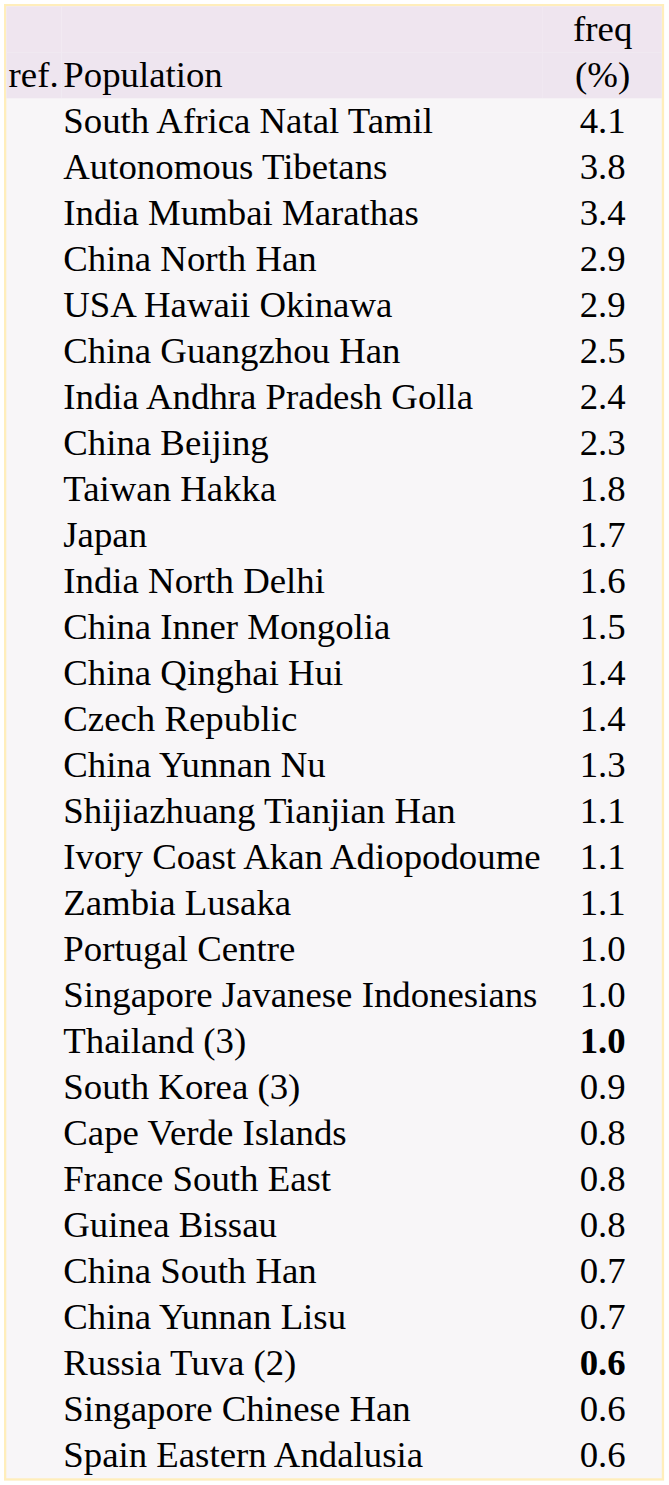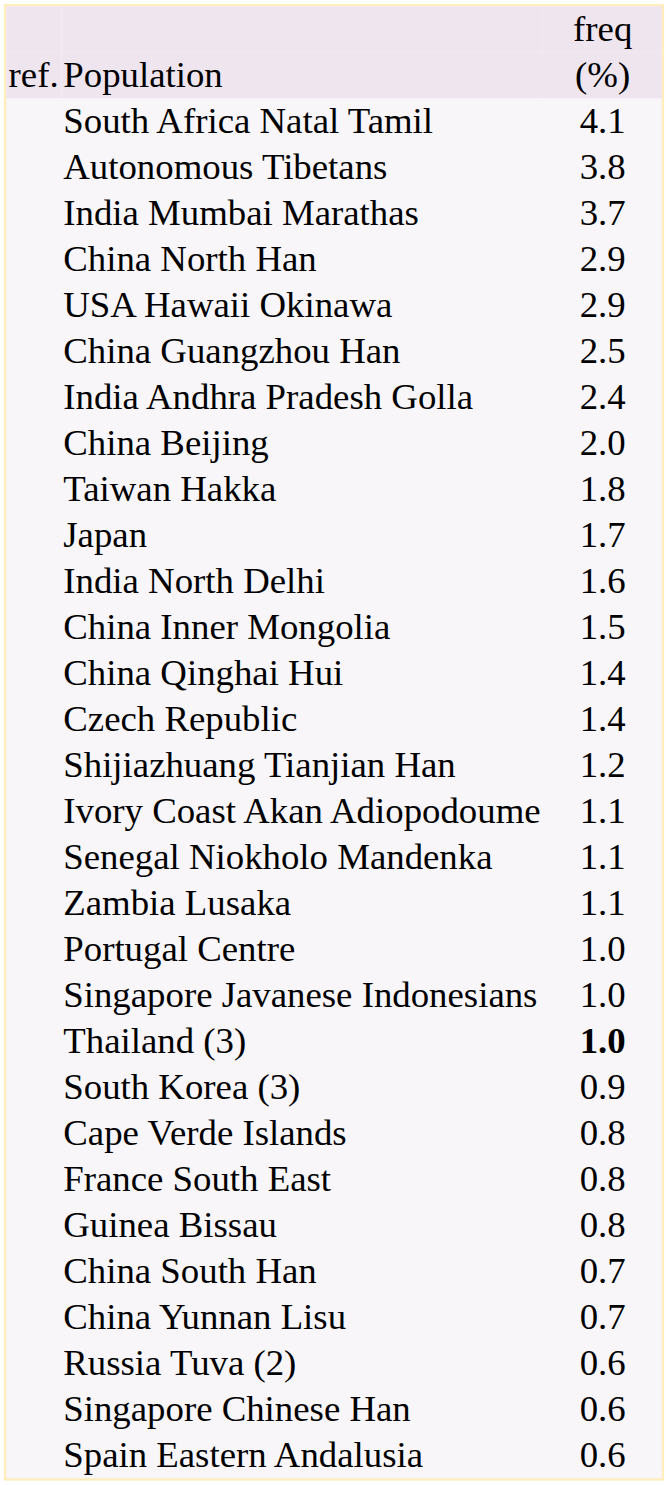 <table border="0" cellspacing="0" cellpadding="1" align="left" style="text-align:center; margin-right: 3em;  border:1px #ffeebb solid; background:#f8f6f8; ">
 <tr style="background:#efe5ef">
 <td></td>
 <td></td>
 <td>freq</td>
 </tr>
 <tr style="background:#eee5ef">
 <td>ref.</td>
 <td align="left">Population</td>
 <td style="width:50px">(%)</td>
 </tr>
 <tr>
 <td></td>
 <td align="left">South Africa Natal Tamil</td>
 <td>4.1</td>
 </tr>
 <tr>
 <td></td>
 <td align="left">Autonomous Tibetans</td>
 <td>3.8</td>
 </tr>
 <tr>
 <td></td>
 <td align="left">India Mumbai Marathas</td>
-<td>3.4</td>
+<td>3.7</td>
 </tr>
 <tr>
 <td></td>
 <td align="left">China North Han</td>
 <td>2.9</td>
 </tr>
 <tr>
 <td></td>
 <td align="left">USA Hawaii Okinawa</td>
 <td>2.9</td>
 </tr>
 <tr>
 <td></td>
 <td align="left">China Guangzhou Han</td>
 <td>2.5</td>
 </tr>
 <tr>
 <td></td>
 <td align="left">India Andhra Pradesh Golla</td>
 <td>2.4</td>
 </tr>
 <tr>
 <td></td>
 <td align="left">China Beijing</td>
-<td>2.3</td>
+<td>2.0</td>
 </tr>
 <tr>
 <td></td>
 <td align="left">Taiwan Hakka</td>
 <td>1.8</td>
 </tr>
 <tr>
 <td></td>
 <td align="left">Japan</td>
 <td>1.7</td>
 </tr>
 <tr>
 <td></td>
 <td align="left">India North Delhi</td>
 <td>1.6</td>
 </tr>
 <tr>
 <td></td>
 <td align="left">China Inner Mongolia</td>
 <td>1.5</td>
 </tr>
 <tr>
 <td></td>
 <td align="left">China Qinghai Hui</td>
 <td>1.4</td>
 </tr>
 <tr>
 <td></td>
 <td align="left">Czech Republic</td>
 <td>1.4</td>
 </tr>
 <tr>
 <td></td>
-<td align="left">China Yunnan Nu</td>
-<td>1.3</td>
+<td align="left">Shijiazhuang Tianjian Han</td>
+<td>1.2</td>
 </tr>
 <tr>
 <td></td>
-<td align="left">Shijiazhuang Tianjian Han</td>
+<td align="left">Ivory Coast Akan Adiopodoume</td>
 <td>1.1</td>
 </tr>
 <tr>
 <td></td>
-<td align="left">Ivory Coast Akan Adiopodoume</td>
+<td align="left">Senegal Niokholo Mandenka</td>
 <td>1.1</td>
 </tr>
 <tr>
 <td></td>
 <td align="left">Zambia Lusaka</td>
 <td>1.1</td>
 </tr>
 <tr>
 <td></td>
 <td align="left">Portugal Centre</td>
 <td>1.0</td>
 </tr>
 <tr>
 <td></td>
 <td align="left">Singapore Javanese Indonesians</td>
 <td>1.0</td>
 </tr>
 <tr>
 <td></td>
 <td align="left">Thailand (3)</td>
 <td><strong>1.0</strong></td>
 </tr>
 <tr>
 <td></td>
 <td align="left">South Korea (3)</td>
 <td>0.9</td>
 </tr>
 <tr>
 <td></td>
 <td align="left">Cape Verde Islands</td>
 <td>0.8</td>
 </tr>
 <tr>
 <td></td>
 <td align="left">France South East</td>
 <td>0.8</td>
 </tr>
 <tr>
 <td></td>
 <td align="left">Guinea Bissau</td>
 <td>0.8</td>
 </tr>
 <tr>
 <td></td>
 <td align="left">China South Han</td>
 <td>0.7</td>
 </tr>
 <tr>
 <td></td>
 <td align="left">China Yunnan Lisu</td>
 <td>0.7</td>
 </tr>
 <tr>
 <td></td>
 <td align="left">Russia Tuva (2)</td>
-<td><strong>0.6</strong></td>
+<td>0.6</td>
 </tr>
 <tr>
 <td></td>
 <td align="left">Singapore Chinese Han</td>
 <td>0.6</td>
 </tr>
 <tr>
 <td></td>
 <td align="left">Spain Eastern Andalusia</td>
 <td>0.6</td>
 </tr>
 </table>
